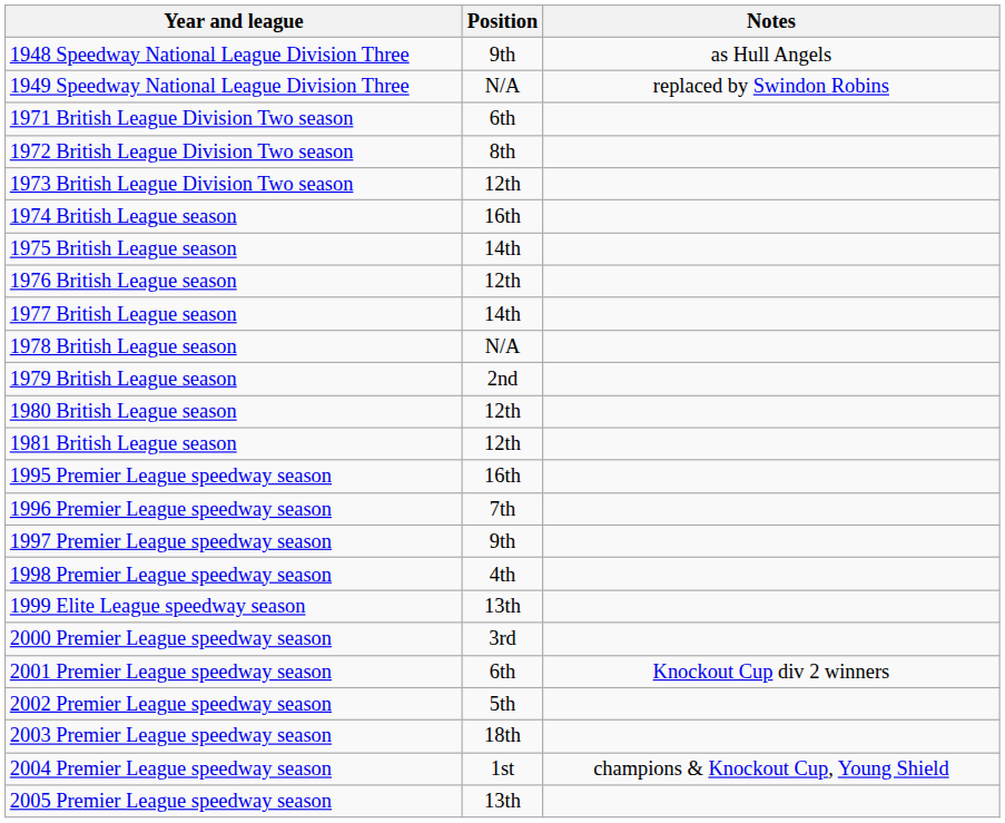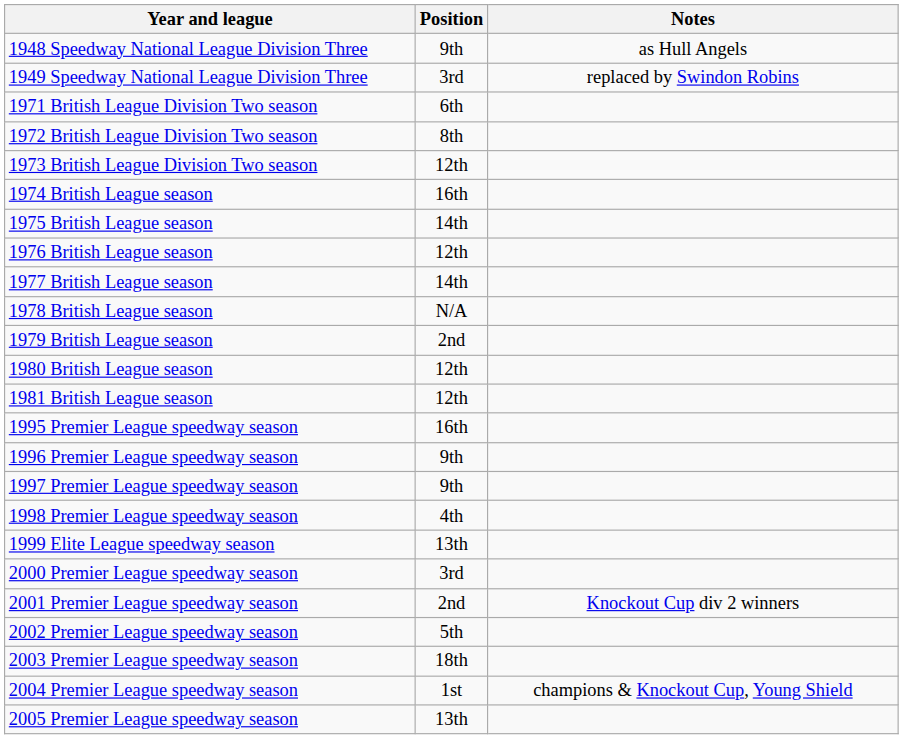 <table class="wikitable">
 <tr>
 <th width=350>Year and league</th>
 <th width=50>Position</th>
 <th width=350>Notes</th>
 </tr>
 <tr align=center>
 <td align="left"><a href='#'>1948 Speedway National League Division Three</a></td>
 <td>9th</td>
 <td>as Hull Angels</td>
 </tr>
 <tr align=center>
 <td align="left"><a href='#'>1949 Speedway National League Division Three</a></td>
-<td>N/A</td>
+<td>3rd</td>
 <td>replaced by <a href='#'>Swindon Robins</a></td>
 </tr>
 <tr align=center>
 <td align="left"><a href='#'>1971 British League Division Two season</a></td>
 <td>6th</td>
 <td></td>
 </tr>
 <tr align=center>
 <td align="left"><a href='#'>1972 British League Division Two season</a></td>
 <td>8th</td>
 <td></td>
 </tr>
 <tr align=center>
 <td align="left"><a href='#'>1973 British League Division Two season</a></td>
 <td>12th</td>
 <td></td>
 </tr>
 <tr align=center>
 <td align="left"><a href='#'>1974 British League season</a></td>
 <td>16th</td>
 <td></td>
 </tr>
 <tr align=center>
 <td align="left"><a href='#'>1975 British League season</a></td>
 <td>14th</td>
 <td></td>
 </tr>
 <tr align=center>
 <td align="left"><a href='#'>1976 British League season</a></td>
 <td>12th</td>
 <td></td>
 </tr>
 <tr align=center>
 <td align="left"><a href='#'>1977 British League season</a></td>
 <td>14th</td>
 <td></td>
 </tr>
 <tr align=center>
 <td align="left"><a href='#'>1978 British League season</a></td>
 <td>N/A</td>
 <td></td>
 </tr>
 <tr align=center>
 <td align="left"><a href='#'>1979 British League season</a></td>
 <td>2nd</td>
 <td></td>
 </tr>
 <tr align=center>
 <td align="left"><a href='#'>1980 British League season</a></td>
 <td>12th</td>
 <td></td>
 </tr>
 <tr align=center>
 <td align="left"><a href='#'>1981 British League season</a></td>
 <td>12th</td>
 <td></td>
 </tr>
 <tr align=center>
 <td align="left"><a href='#'>1995 Premier League speedway season</a></td>
 <td>16th</td>
 <td></td>
 </tr>
 <tr align=center>
 <td align="left"><a href='#'>1996 Premier League speedway season</a></td>
-<td>7th</td>
+<td>9th</td>
 <td></td>
 </tr>
 <tr align=center>
 <td align="left"><a href='#'>1997 Premier League speedway season</a></td>
 <td>9th</td>
 <td></td>
 </tr>
 <tr align=center>
 <td align="left"><a href='#'>1998 Premier League speedway season</a></td>
 <td>4th</td>
 <td></td>
 </tr>
 <tr align=center>
 <td align="left"><a href='#'>1999 Elite League speedway season</a></td>
 <td>13th</td>
 <td></td>
 </tr>
 <tr align=center>
 <td align="left"><a href='#'>2000 Premier League speedway season</a></td>
 <td>3rd</td>
 <td></td>
 </tr>
 <tr align=center>
 <td align="left"><a href='#'>2001 Premier League speedway season</a></td>
-<td>6th</td>
+<td>2nd</td>
 <td><a href='#'>Knockout Cup</a> div 2 winners</td>
 </tr>
 <tr align=center>
 <td align="left"><a href='#'>2002 Premier League speedway season</a></td>
 <td>5th</td>
 <td></td>
 </tr>
 <tr align=center>
 <td align="left"><a href='#'>2003 Premier League speedway season</a></td>
 <td>18th</td>
 <td></td>
 </tr>
 <tr align=center>
 <td align="left"><a href='#'>2004 Premier League speedway season</a></td>
 <td>1st</td>
 <td>champions & <a href='#'>Knockout Cup</a>, <a href='#'>Young Shield</a></td>
 </tr>
 <tr align=center>
 <td align="left"><a href='#'>2005 Premier League speedway season</a></td>
 <td>13th</td>
 <td></td>
 </tr>
 </table>
